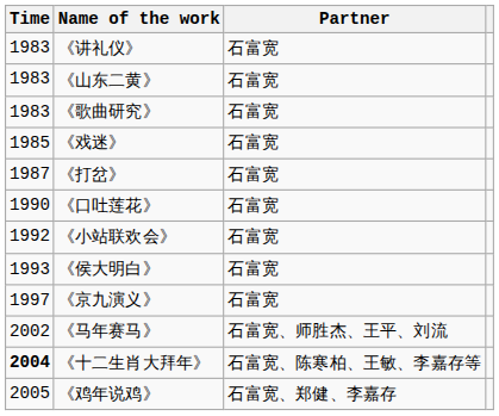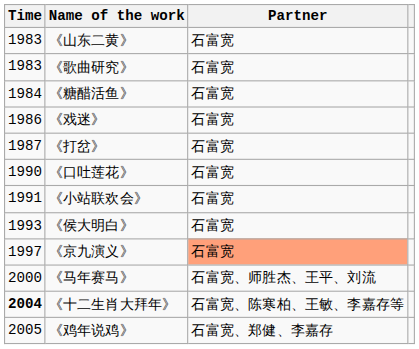 <table class="wikitable">
 <tr>
 <th>Time</th>
 <th>Name of the work</th>
 <th>Partner</th>
 <th></th>
-</tr>
-<tr>
-<td>1983</td>
-<td>《讲礼仪》</td>
-<td>石富宽</td>
-<td></td>
 </tr>
 <tr>
 <td>1983</td>
 <td>《山东二黄》</td>
 <td>石富宽</td>
 <td></td>
 </tr>
 <tr>
 <td>1983</td>
 <td>《歌曲研究》</td>
 <td>石富宽</td>
 <td></td>
 </tr>
 <tr>
-<td>1985</td>
+<td>1984</td>
+<td>《糖醋活鱼》</td>
+<td>石富宽</td>
+<td></td>
+</tr>
+<tr>
+<td>1986</td>
 <td>《戏迷》</td>
 <td>石富宽</td>
 <td></td>
 </tr>
 <tr>
 <td>1987</td>
 <td>《打岔》</td>
 <td>石富宽</td>
 <td></td>
 </tr>
 <tr>
 <td>1990</td>
 <td>《口吐莲花》</td>
 <td>石富宽</td>
 <td></td>
 </tr>
 <tr>
-<td>1992</td>
+<td>1991</td>
 <td>《小站联欢会》</td>
 <td>石富宽</td>
 <td></td>
 </tr>
 <tr>
 <td>1993</td>
 <td>《侯大明白》</td>
 <td>石富宽</td>
 <td></td>
 </tr>
 <tr>
 <td>1997</td>
 <td>《京九演义》</td>
-<td>石富宽</td>
+<td style="background: lightsalmon;">石富宽</td>
 <td></td>
 </tr>
 <tr>
-<td>2002</td>
+<td>2000</td>
 <td>《马年赛马》</td>
 <td>石富宽、师胜杰、王平、刘流</td>
 <td></td>
 </tr>
 <tr>
 <td><strong>2004</strong></td>
 <td>《十二生肖大拜年》</td>
 <td>石富宽、陈寒柏、王敏、李嘉存等</td>
 <td></td>
 </tr>
 <tr>
 <td>2005</td>
 <td>《鸡年说鸡》</td>
 <td>石富宽、郑健、李嘉存</td>
 <td></td>
 </tr>
 </table>
